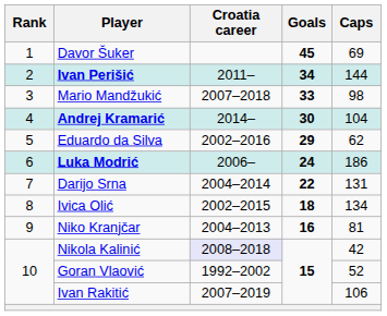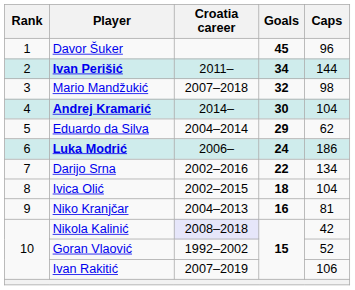 <table class="wikitable sortable" style="text-align: center">
 <tr>
 <th width=50px>Rank</th>
 <th class="unsortable" width=150px>Player</th>
 <th class="unsortable" width=100px>Croatia career</th>
 <th width=50px>Goals</th>
 <th width=50px>Caps</th>
 </tr>
 <tr>
 <td>1</td>
 <td align="left"><a href='#'>Davor Šuker</a></td>
 <td></td>
 <td><strong>45</strong></td>
-<td>69</td>
+<td>96</td>
 </tr>
 <tr style="background:#CFECEC">
 <td>2</td>
 <td align="left"><strong><a href='#'>Ivan Perišić</a></strong></td>
 <td>2011–</td>
 <td><strong>34</strong></td>
 <td>144</td>
 </tr>
 <tr>
 <td>3</td>
 <td align="left"><a href='#'>Mario Mandžukić</a></td>
 <td>2007–2018</td>
-<td><strong>33</strong></td>
+<td><strong>32</strong></td>
 <td>98</td>
 </tr>
 <tr style="background:#CFECEC">
 <td>4</td>
 <td align="left"><strong><a href='#'>Andrej Kramarić</a></strong></td>
 <td>2014–</td>
 <td><strong>30</strong></td>
 <td>104</td>
 </tr>
 <tr>
 <td>5</td>
 <td align="left"><a href='#'>Eduardo da Silva</a></td>
-<td>2002–2016</td>
+<td>2004–2014</td>
 <td><strong>29</strong></td>
 <td>62</td>
 </tr>
 <tr style="background:#CFECEC">
 <td>6</td>
 <td align="left"><strong><a href='#'>Luka Modrić</a></strong></td>
 <td>2006–</td>
 <td><strong>24</strong></td>
 <td>186</td>
 </tr>
 <tr>
 <td>7</td>
 <td align="left"><a href='#'>Darijo Srna</a></td>
-<td>2004–2014</td>
+<td>2002–2016</td>
 <td><strong>22</strong></td>
-<td>131</td>
+<td>134</td>
 </tr>
 <tr>
 <td>8</td>
 <td align="left"><a href='#'>Ivica Olić</a></td>
 <td>2002–2015</td>
 <td><strong>18</strong></td>
-<td>134</td>
+<td>104</td>
 </tr>
 <tr>
 <td>9</td>
 <td align="left"><a href='#'>Niko Kranjčar</a></td>
 <td>2004–2013</td>
 <td><strong>16</strong></td>
 <td>81</td>
 </tr>
 <tr>
 <td rowspan="3">10</td>
 <td align="left"><a href='#'>Nikola Kalinić</a></td>
 <td style="background: lavender;">2008–2018</td>
 <td rowspan="3"><strong>15</strong></td>
 <td>42</td>
 </tr>
 <tr>
 <td align="left"><a href='#'>Goran Vlaović</a></td>
 <td>1992–2002</td>
 <td>52</td>
 </tr>
 <tr>
 <td align="left"><a href='#'>Ivan Rakitić</a></td>
 <td>2007–2019</td>
 <td>106</td>
 </tr>
 <tr>
 <th colspan="5"></th>
 </tr>
 </table>
